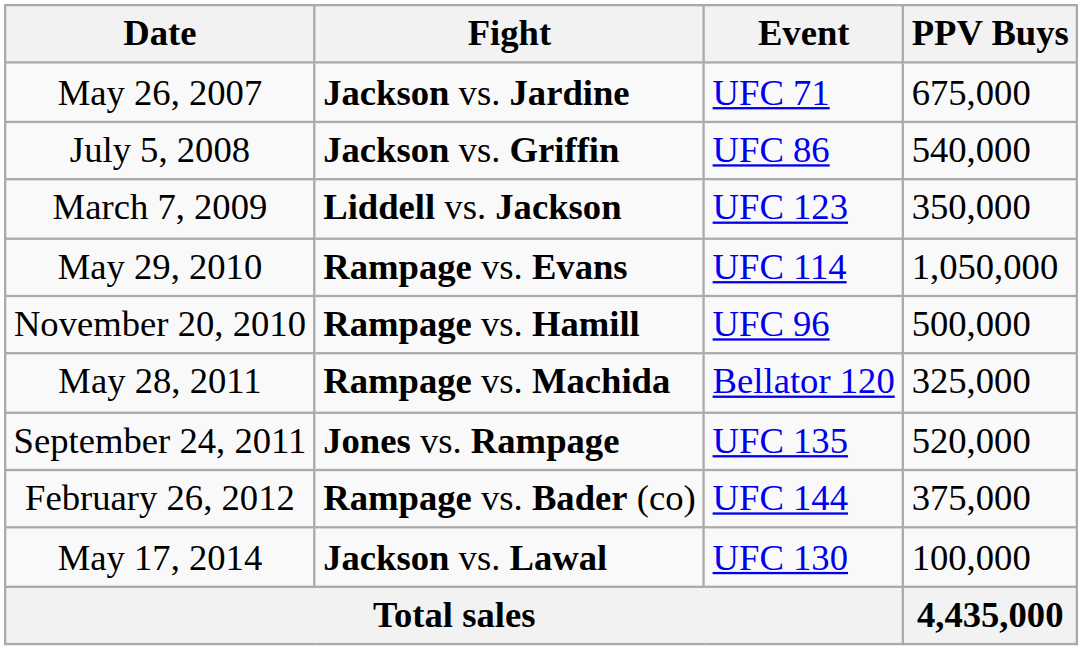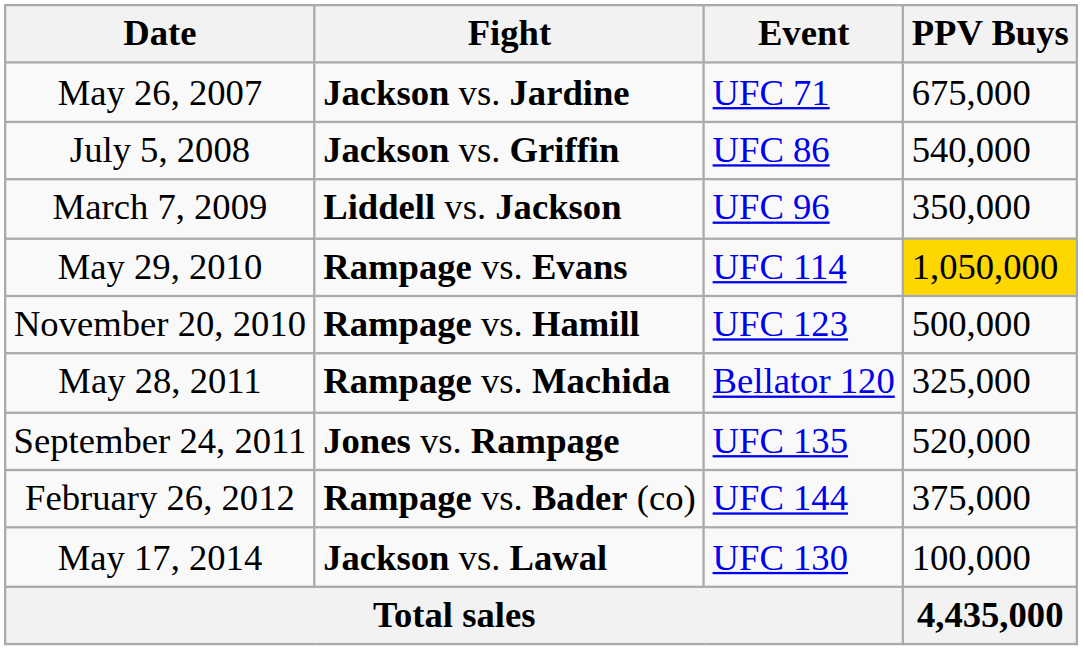 <table class="wikitable">
 <tr>
 <th>Date</th>
 <th>Fight</th>
 <th>Event</th>
 <th>PPV Buys</th>
 </tr>
 <tr>
 <td align=center>May 26, 2007</td>
 <td><strong>Jackson</strong> vs. <strong>Jardine</strong></td>
 <td><a href='#'>UFC 71</a></td>
 <td>675,000</td>
 </tr>
 <tr>
 <td align=center>July 5, 2008</td>
 <td><strong>Jackson</strong> vs. <strong>Griffin</strong></td>
 <td><a href='#'>UFC 86</a></td>
 <td>540,000</td>
 </tr>
 <tr>
 <td align=center>March 7, 2009</td>
 <td><strong>Liddell</strong> vs. <strong>Jackson</strong></td>
-<td><a href='#'>UFC 123</a></td>
+<td><a href='#'>UFC 96</a></td>
 <td>350,000</td>
 </tr>
 <tr>
 <td align=center>May 29, 2010</td>
 <td><strong>Rampage</strong> vs. <strong>Evans</strong></td>
 <td><a href='#'>UFC 114</a></td>
-<td>1,050,000</td>
+<td style="background: gold;">1,050,000</td>
 </tr>
 <tr>
 <td align=center>November 20, 2010</td>
 <td><strong>Rampage</strong> vs. <strong>Hamill</strong></td>
-<td><a href='#'>UFC 96</a></td>
+<td><a href='#'>UFC 123</a></td>
 <td>500,000</td>
 </tr>
 <tr>
 <td align=center>May 28, 2011</td>
 <td><strong>Rampage</strong> vs. <strong>Machida</strong></td>
 <td><a href='#'>Bellator 120</a></td>
 <td>325,000</td>
 </tr>
 <tr>
 <td align=center>September 24, 2011</td>
 <td><strong>Jones</strong> vs. <strong>Rampage</strong></td>
 <td><a href='#'>UFC 135</a></td>
 <td>520,000</td>
 </tr>
 <tr>
 <td align=center>February 26, 2012</td>
 <td><strong>Rampage</strong> vs. <strong>Bader</strong> (co)</td>
 <td><a href='#'>UFC 144</a></td>
 <td>375,000</td>
 </tr>
 <tr>
 <td align=center>May 17, 2014</td>
 <td><strong>Jackson</strong> vs. <strong>Lawal</strong></td>
 <td><a href='#'>UFC 130</a></td>
 <td>100,000</td>
 </tr>
 <tr>
 <th colspan="3">Total sales</th>
 <th>4,435,000</th>
 </tr>
 </table>
